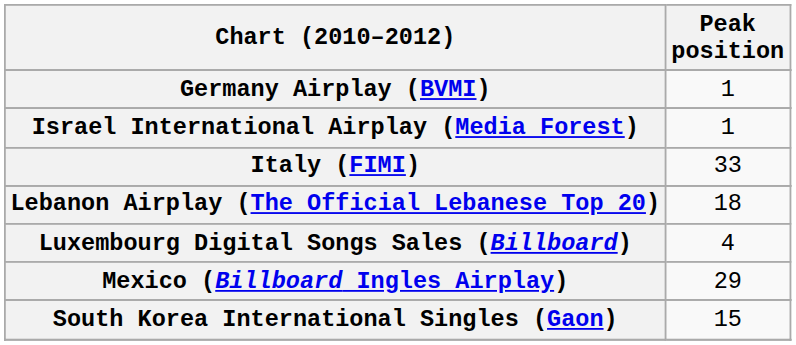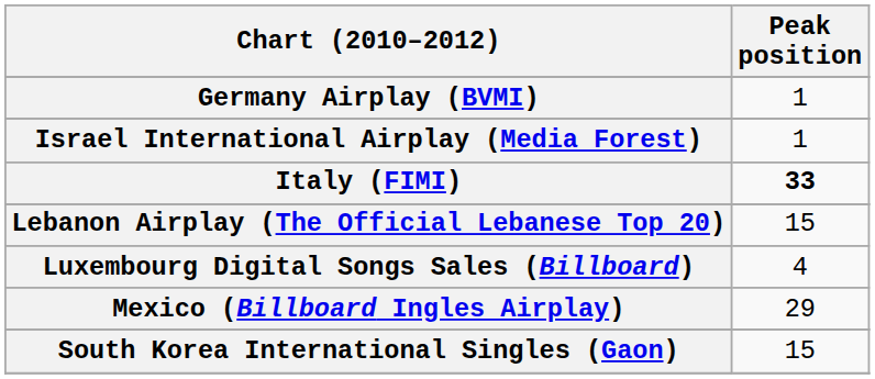 <table class="wikitable plainrowheaders sortable" style="text-align:center">
 <tr>
 <th scope="col">Chart (2010–2012)</th>
 <th scope="col">Peak<br>position</th>
 </tr>
 <tr>
 </tr>
 <tr>
 </tr>
 <tr>
 </tr>
 <tr>
 </tr>
 <tr>
 </tr>
 <tr>
 </tr>
 <tr>
 </tr>
 <tr>
 </tr>
 <tr>
 </tr>
 <tr>
 </tr>
 <tr>
 </tr>
 <tr>
 <th scope="row">Germany Airplay (<a href='#'>BVMI</a>)</th>
 <td>1</td>
 </tr>
 <tr>
 </tr>
 <tr>
 </tr>
 <tr>
 <th scope="row">Israel International Airplay (<a href='#'>Media Forest</a>)</th>
 <td>1</td>
 </tr>
 <tr>
 <th scope="row">Italy (<a href='#'>FIMI</a>)</th>
-<td>33</td>
+<td><strong>33</strong></td>
 </tr>
 <tr>
 </tr>
 <tr>
 <th scope="row">Lebanon Airplay (<a href='#'>The Official Lebanese Top 20</a>)</th>
-<td>18</td>
+<td>15</td>
 </tr>
 <tr>
 <th scope="row">Luxembourg Digital Songs Sales (<em><a href='#'>Billboard</a></em>)</th>
 <td>4</td>
 </tr>
 <tr>
 <th scope="row">Mexico (<a href='#'><em>Billboard</em> Ingles Airplay</a>)</th>
 <td>29</td>
 </tr>
 <tr>
 </tr>
 <tr>
 </tr>
 <tr>
 </tr>
 <tr>
 </tr>
 <tr>
 <th scope="row">South Korea International Singles (<a href='#'>Gaon</a>)</th>
 <td>15</td>
 </tr>
 <tr>
 </tr>
 <tr>
 </tr>
 <tr>
 </tr>
 <tr>
 </tr>
 </table>
